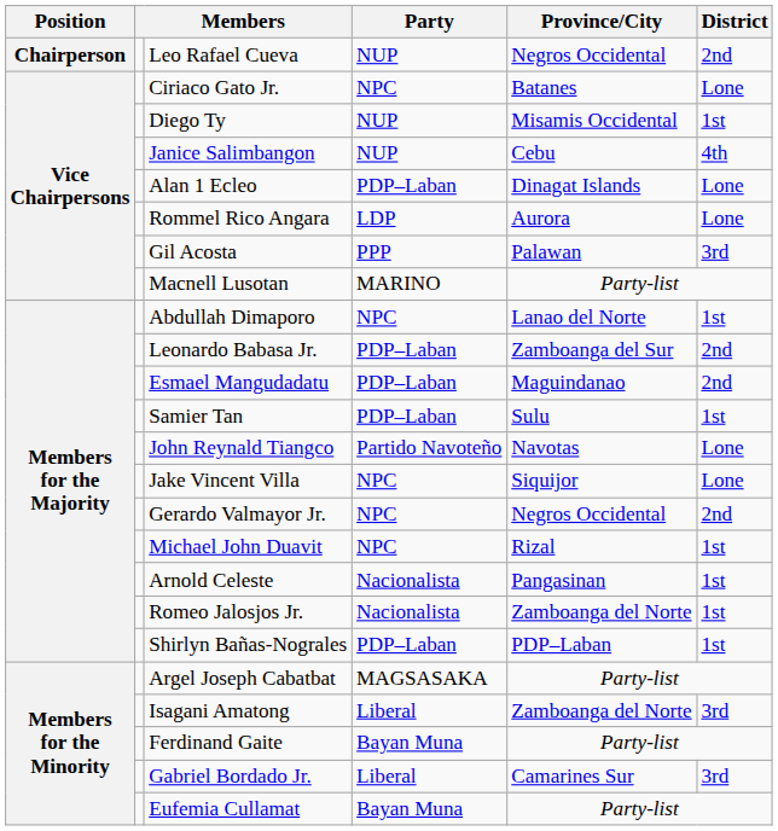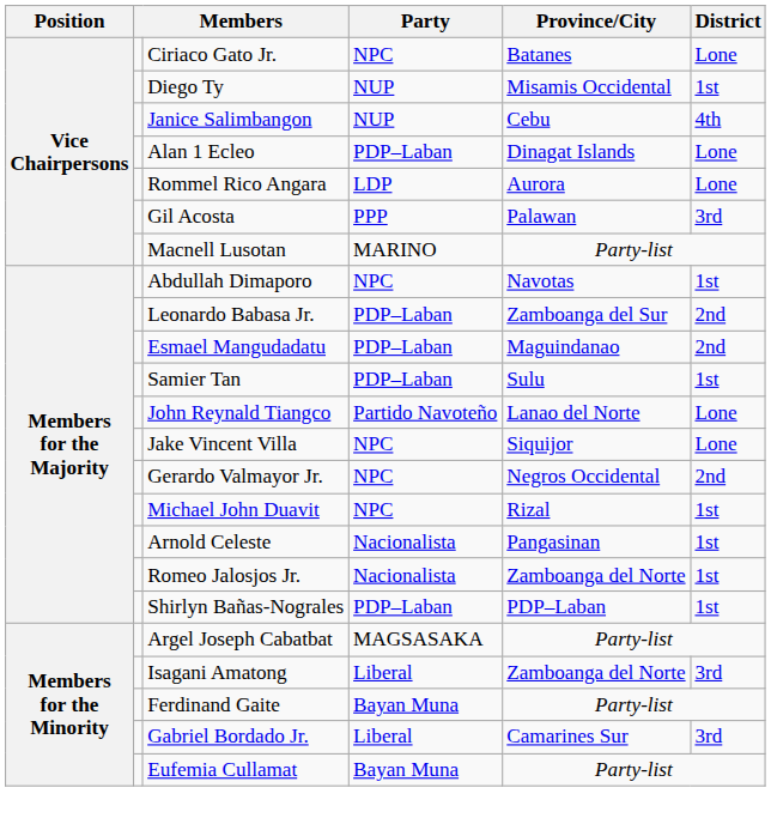 <table class="wikitable" style="font-size: 100%;">
 <tr>
 <th>Position</th>
 <th colspan="2">Members</th>
 <th>Party</th>
 <th>Province/City</th>
 <th>District</th>
-</tr>
-<tr>
-<th>Chairperson</th>
-<td></td>
-<td>Leo Rafael Cueva</td>
-<td><a href='#'>NUP</a></td>
-<td><a href='#'>Negros Occidental</a></td>
-<td><a href='#'>2nd</a></td>
 </tr>
 <tr>
 <th rowspan="7">Vice<br>Chairpersons</th>
 <td></td>
 <td>Ciriaco Gato Jr.</td>
 <td><a href='#'>NPC</a></td>
 <td><a href='#'>Batanes</a></td>
 <td><a href='#'>Lone</a></td>
 </tr>
 <tr>
 <td></td>
 <td>Diego Ty</td>
 <td><a href='#'>NUP</a></td>
 <td><a href='#'>Misamis Occidental</a></td>
 <td><a href='#'>1st</a></td>
 </tr>
 <tr>
 <td></td>
 <td><a href='#'>Janice Salimbangon</a></td>
 <td><a href='#'>NUP</a></td>
 <td><a href='#'>Cebu</a></td>
 <td><a href='#'>4th</a></td>
 </tr>
 <tr>
 <td></td>
 <td>Alan 1 Ecleo</td>
 <td><a href='#'>PDP–Laban</a></td>
 <td><a href='#'>Dinagat Islands</a></td>
 <td><a href='#'>Lone</a></td>
 </tr>
 <tr>
 <td></td>
 <td>Rommel Rico Angara</td>
 <td><a href='#'>LDP</a></td>
 <td><a href='#'>Aurora</a></td>
 <td><a href='#'>Lone</a></td>
 </tr>
 <tr>
 <td></td>
 <td>Gil Acosta</td>
 <td><a href='#'>PPP</a></td>
 <td><a href='#'>Palawan</a></td>
 <td><a href='#'>3rd</a></td>
 </tr>
 <tr>
 <td></td>
 <td>Macnell Lusotan</td>
 <td>MARINO</td>
 <td align="center" colspan="2"><em>Party-list</em></td>
 </tr>
 <tr>
 <th rowspan="11">Members<br>for the<br>Majority</th>
 <td></td>
 <td>Abdullah Dimaporo</td>
 <td><a href='#'>NPC</a></td>
-<td><a href='#'>Lanao del Norte</a></td>
+<td><a href='#'>Navotas</a></td>
 <td><a href='#'>1st</a></td>
 </tr>
 <tr>
 <td></td>
 <td>Leonardo Babasa Jr.</td>
 <td><a href='#'>PDP–Laban</a></td>
 <td><a href='#'>Zamboanga del Sur</a></td>
 <td><a href='#'>2nd</a></td>
 </tr>
 <tr>
 <td></td>
 <td><a href='#'>Esmael Mangudadatu</a></td>
 <td><a href='#'>PDP–Laban</a></td>
 <td><a href='#'>Maguindanao</a></td>
 <td><a href='#'>2nd</a></td>
 </tr>
 <tr>
 <td></td>
 <td>Samier Tan</td>
 <td><a href='#'>PDP–Laban</a></td>
 <td><a href='#'>Sulu</a></td>
 <td><a href='#'>1st</a></td>
 </tr>
 <tr>
 <td></td>
 <td><a href='#'>John Reynald Tiangco</a></td>
 <td><a href='#'>Partido Navoteño</a></td>
-<td><a href='#'>Navotas</a></td>
+<td><a href='#'>Lanao del Norte</a></td>
 <td><a href='#'>Lone</a></td>
 </tr>
 <tr>
 <td></td>
 <td>Jake Vincent Villa</td>
 <td><a href='#'>NPC</a></td>
 <td><a href='#'>Siquijor</a></td>
 <td><a href='#'>Lone</a></td>
 </tr>
 <tr>
 <td></td>
 <td>Gerardo Valmayor Jr.</td>
 <td><a href='#'>NPC</a></td>
 <td><a href='#'>Negros Occidental</a></td>
 <td><a href='#'>2nd</a></td>
 </tr>
 <tr>
 <td></td>
 <td><a href='#'>Michael John Duavit</a></td>
 <td><a href='#'>NPC</a></td>
 <td><a href='#'>Rizal</a></td>
 <td><a href='#'>1st</a></td>
 </tr>
 <tr>
 <td></td>
 <td>Arnold Celeste</td>
 <td><a href='#'>Nacionalista</a></td>
 <td><a href='#'>Pangasinan</a></td>
 <td><a href='#'>1st</a></td>
 </tr>
 <tr>
 <td></td>
 <td>Romeo Jalosjos Jr.</td>
 <td><a href='#'>Nacionalista</a></td>
 <td><a href='#'>Zamboanga del Norte</a></td>
 <td><a href='#'>1st</a></td>
 </tr>
 <tr>
 <td></td>
 <td>Shirlyn Bañas-Nograles</td>
 <td><a href='#'>PDP–Laban</a></td>
 <td><a href='#'>PDP–Laban</a></td>
 <td><a href='#'>1st</a></td>
 </tr>
 <tr>
 <th rowspan="5">Members<br>for the<br>Minority</th>
 <td></td>
 <td>Argel Joseph Cabatbat</td>
 <td>MAGSASAKA</td>
 <td align="center" colspan="2"><em>Party-list</em></td>
 </tr>
 <tr>
 <td></td>
 <td>Isagani Amatong</td>
 <td><a href='#'>Liberal</a></td>
 <td><a href='#'>Zamboanga del Norte</a></td>
 <td><a href='#'>3rd</a></td>
 </tr>
 <tr>
 <td></td>
 <td>Ferdinand Gaite</td>
 <td><a href='#'>Bayan Muna</a></td>
 <td align="center" colspan="2"><em>Party-list</em></td>
 </tr>
 <tr>
 <td></td>
 <td><a href='#'>Gabriel Bordado Jr.</a></td>
 <td><a href='#'>Liberal</a></td>
 <td><a href='#'>Camarines Sur</a></td>
 <td><a href='#'>3rd</a></td>
 </tr>
 <tr>
 <td></td>
 <td><a href='#'>Eufemia Cullamat</a></td>
 <td><a href='#'>Bayan Muna</a></td>
 <td align="center" colspan="2"><em>Party-list</em></td>
 </tr>
 </table>
